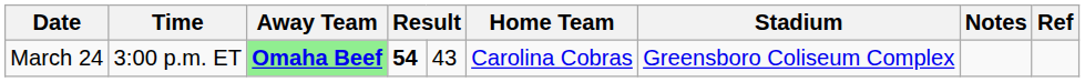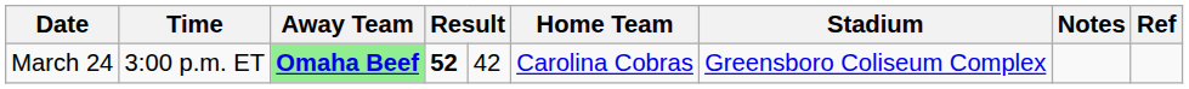 <table class="wikitable">
 <tr>
 <th>Date</th>
 <th>Time</th>
 <th>Away Team</th>
 <th colspan="2">Result</th>
 <th>Home Team</th>
 <th>Stadium</th>
 <th>Notes</th>
 <th>Ref</th>
 </tr>
 <tr>
 <td>March 24</td>
 <td>3:00 p.m. ET</td>
 <td style="background: lightgreen;"><strong><a href='#'>Omaha Beef</a></strong></td>
-<td><strong>54</strong></td>
-<td>43</td>
+<td><strong>52</strong></td>
+<td>42</td>
 <td><a href='#'>Carolina Cobras</a></td>
 <td><a href='#'>Greensboro Coliseum Complex</a></td>
 <td></td>
 <td></td>
 </tr>
 </table>
